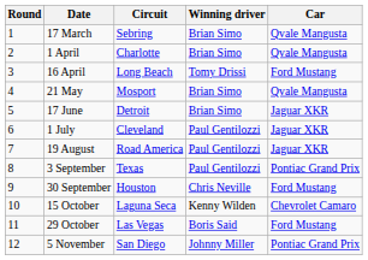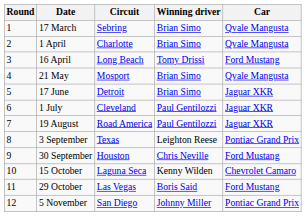 <table class="wikitable" style="font-size: 90%;">
 <tr>
 <th>Round</th>
 <th>Date</th>
 <th>Circuit</th>
 <th>Winning driver</th>
 <th>Car</th>
 </tr>
 <tr>
 <td>1</td>
 <td>17 March</td>
 <td> <a href='#'>Sebring</a></td>
 <td> <a href='#'>Brian Simo</a></td>
 <td><a href='#'>Qvale Mangusta</a></td>
 </tr>
 <tr>
 <td>2</td>
 <td>1 April</td>
 <td> <a href='#'>Charlotte</a></td>
 <td> <a href='#'>Brian Simo</a></td>
 <td><a href='#'>Qvale Mangusta</a></td>
 </tr>
 <tr>
 <td>3</td>
 <td>16 April</td>
 <td> <a href='#'>Long Beach</a></td>
 <td> <a href='#'>Tomy Drissi</a></td>
 <td><a href='#'>Ford Mustang</a></td>
 </tr>
 <tr>
 <td>4</td>
 <td>21 May</td>
 <td> <a href='#'>Mosport</a></td>
 <td> <a href='#'>Brian Simo</a></td>
 <td><a href='#'>Qvale Mangusta</a></td>
 </tr>
 <tr>
 <td>5</td>
 <td>17 June</td>
 <td> <a href='#'>Detroit</a></td>
 <td> <a href='#'>Brian Simo</a></td>
 <td><a href='#'>Jaguar XKR</a></td>
 </tr>
 <tr>
 <td>6</td>
 <td>1 July</td>
 <td> <a href='#'>Cleveland</a></td>
 <td> <a href='#'>Paul Gentilozzi</a></td>
 <td><a href='#'>Jaguar XKR</a></td>
 </tr>
 <tr>
 <td>7</td>
 <td>19 August</td>
 <td> <a href='#'>Road America</a></td>
 <td> <a href='#'>Paul Gentilozzi</a></td>
 <td><a href='#'>Jaguar XKR</a></td>
 </tr>
 <tr>
 <td>8</td>
 <td>3 September</td>
 <td> <a href='#'>Texas</a></td>
-<td> <a href='#'>Paul Gentilozzi</a></td>
+<td> Leighton Reese</td>
 <td><a href='#'>Pontiac Grand Prix</a></td>
 </tr>
 <tr>
 <td>9</td>
 <td>30 September</td>
 <td> <a href='#'>Houston</a></td>
 <td> <a href='#'>Chris Neville</a></td>
 <td><a href='#'>Ford Mustang</a></td>
 </tr>
 <tr>
 <td>10</td>
 <td>15 October</td>
 <td> <a href='#'>Laguna Seca</a></td>
 <td> Kenny Wilden</td>
 <td><a href='#'>Chevrolet Camaro</a></td>
 </tr>
 <tr>
 <td>11</td>
 <td>29 October</td>
 <td> <a href='#'>Las Vegas</a></td>
 <td> <a href='#'>Boris Said</a></td>
 <td><a href='#'>Ford Mustang</a></td>
 </tr>
 <tr>
 <td>12</td>
 <td>5 November</td>
 <td> <a href='#'>San Diego</a></td>
 <td> <a href='#'>Johnny Miller</a></td>
 <td><a href='#'>Pontiac Grand Prix</a></td>
 </tr>
 </table>
